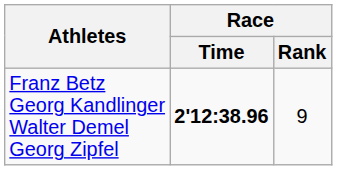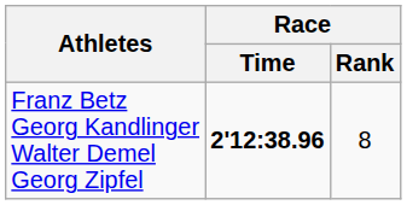 <table class="wikitable" border="1" style="font-size:90%">
 <tr>
 <th rowspan=2>Athletes</th>
 <th colspan=2>Race</th>
 </tr>
 <tr>
 <th>Time</th>
 <th>Rank</th>
 </tr>
 <tr>
 <td><a href='#'>Franz Betz</a><br><a href='#'>Georg Kandlinger</a><br><a href='#'>Walter Demel</a><br><a href='#'>Georg Zipfel</a></td>
 <td align=center><strong>2'12:38.96</strong></td>
-<td align=center>9</td>
+<td align=center>8</td>
 </tr>
 </table>
